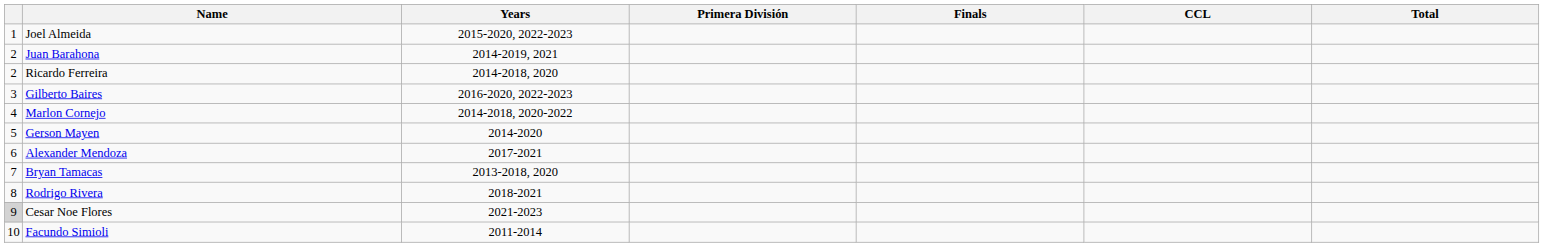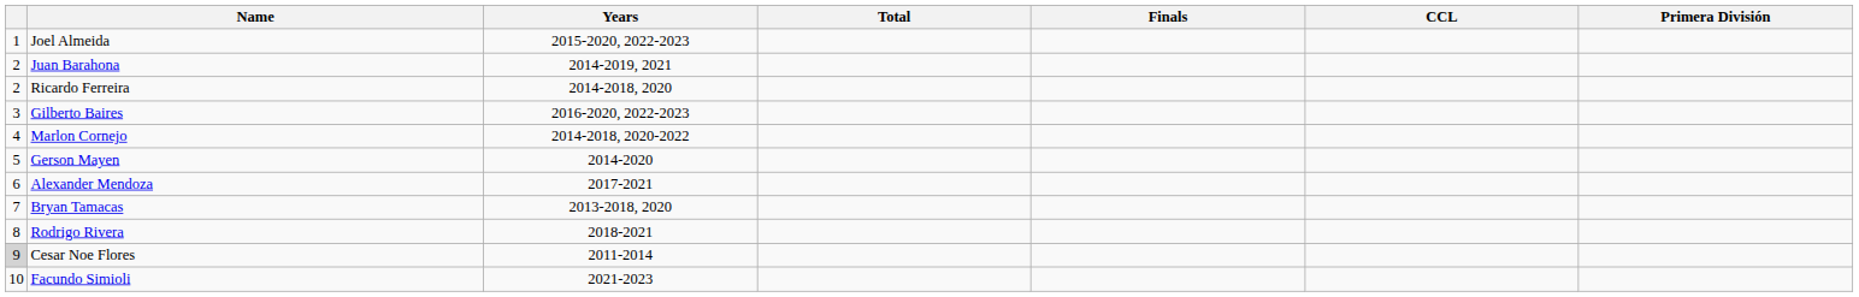 <table class="wikitable sortable" style="text-align: center;">
 <tr>
 <th></th>
 <th width=25%>Name</th>
 <th width=15%>Years</th>
-<th width=15%>Primera División</th>
+<th width=15%>Total</th>
 <th width=15%>Finals</th>
 <th width=15%>CCL</th>
-<th width=15%>Total</th>
+<th width=15%>Primera División</th>
 </tr>
 <tr>
 <td>1</td>
 <td style="text-align:left;"> Joel Almeida</td>
 <td>2015-2020, 2022-2023</td>
 <td></td>
 <td></td>
 <td></td>
 <td></td>
 </tr>
 <tr>
 <td>2</td>
 <td style="text-align:left;"> <a href='#'>Juan Barahona</a></td>
 <td>2014-2019, 2021</td>
 <td></td>
 <td></td>
 <td></td>
 <td></td>
 </tr>
 <tr>
 <td>2</td>
 <td style="text-align:left;"> Ricardo Ferreira</td>
 <td>2014-2018, 2020</td>
 <td></td>
 <td></td>
 <td></td>
 <td></td>
 </tr>
 <tr>
 <td>3</td>
 <td style="text-align:left;"> <a href='#'>Gilberto Baires</a></td>
 <td>2016-2020, 2022-2023</td>
 <td></td>
 <td></td>
 <td></td>
 <td></td>
 </tr>
 <tr>
 <td>4</td>
 <td style="text-align:left;"> <a href='#'>Marlon Cornejo</a></td>
 <td>2014-2018, 2020-2022</td>
 <td></td>
 <td></td>
 <td></td>
 <td></td>
 </tr>
 <tr>
 <td>5</td>
 <td style="text-align:left;"> <a href='#'>Gerson Mayen</a></td>
 <td>2014-2020</td>
 <td></td>
 <td></td>
 <td></td>
 <td></td>
 </tr>
 <tr>
 <td>6</td>
 <td style="text-align:left;"> <a href='#'>Alexander Mendoza</a></td>
 <td>2017-2021</td>
 <td></td>
 <td></td>
 <td></td>
 <td></td>
 </tr>
 <tr>
 <td>7</td>
 <td style="text-align:left;"> <a href='#'>Bryan Tamacas</a></td>
 <td>2013-2018, 2020</td>
 <td></td>
 <td></td>
 <td></td>
 <td></td>
 </tr>
 <tr>
 <td>8</td>
 <td style="text-align:left;"> <a href='#'>Rodrigo Rivera</a></td>
 <td>2018-2021</td>
 <td></td>
 <td></td>
 <td></td>
 <td></td>
 </tr>
 <tr>
 <td style="background: lightgrey;">9</td>
 <td style="text-align:left;"> Cesar Noe Flores</td>
-<td>2021-2023</td>
+<td>2011-2014</td>
 <td></td>
 <td></td>
 <td></td>
 <td></td>
 </tr>
 <tr>
 <td>10</td>
 <td style="text-align:left;"> <a href='#'>Facundo Simioli</a></td>
-<td>2011-2014</td>
+<td>2021-2023</td>
 <td></td>
 <td></td>
 <td></td>
 <td></td>
 </tr>
 </table>
